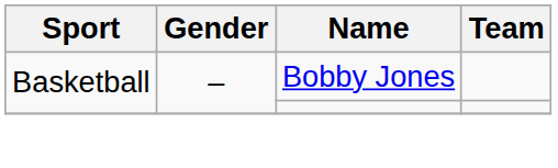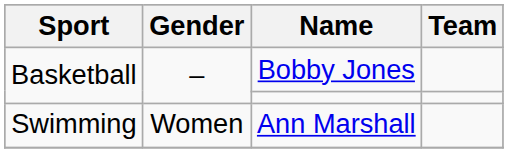 <table class="wikitable" style="text-align: center;">
 <tr>
 <th>Sport</th>
 <th>Gender</th>
 <th>Name</th>
 <th>Team</th>
 </tr>
 <tr>
 <td rowspan="2">Basketball</td>
 <td rowspan="2">–</td>
 <td><a href='#'>Bobby Jones</a></td>
 <td></td>
 </tr>
 <tr>
 <td></td>
 <td></td>
 </tr>
 <tr>
+<td>Swimming</td>
+<td>Women</td>
+<td><a href='#'>Ann Marshall</a></td>
+<td></td>
+</tr>
+<tr>
 </tr>
 </table>
